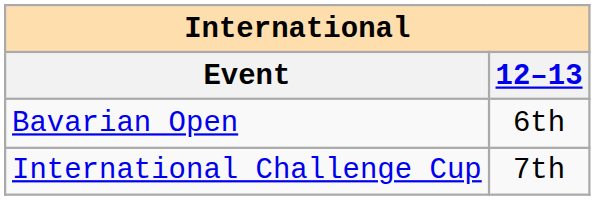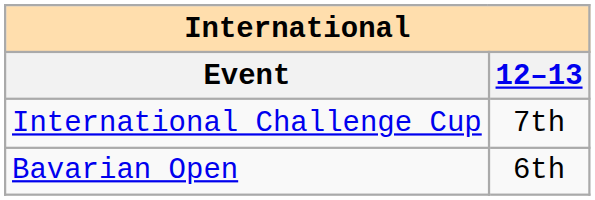 <table class="wikitable" style="text-align:center">
 <tr>
 <th style="background-color: #ffdead; " colspan=2 align=center>International</th>
 </tr>
 <tr>
 <th>Event</th>
 <th><a href='#'>12–13</a></th>
 </tr>
 <tr>
+<td align=left><a href='#'>International Challenge Cup</a></td>
+<td>7th</td>
+</tr>
+<tr>
 <td align=left><a href='#'>Bavarian Open</a></td>
 <td>6th</td>
 </tr>
-<tr>
-<td align=left><a href='#'>International Challenge Cup</a></td>
-<td>7th</td>
-</tr>
 </table>
